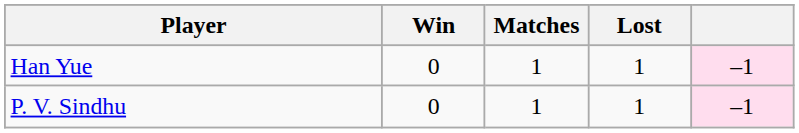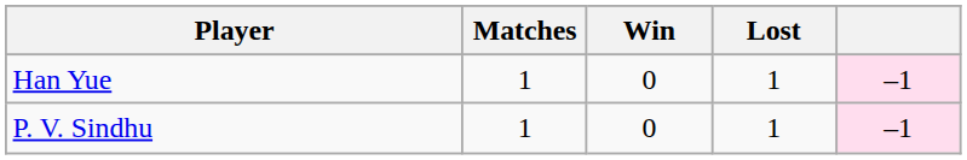 <table class=wikitable style="text-align:center; font-size:small">
 <tr>
 <th width="200">Player</th>
+<th width="50">Matches</th>
 <th width="50">Win</th>
-<th width="50">Matches</th>
 <th width="50">Lost</th>
 <th width="50"></th>
 </tr>
 <tr>
 <td align="left"> <a href='#'>Han Yue</a></td>
+<td>1</td>
 <td>0</td>
-<td>1</td>
 <td>1</td>
 <td bgcolor="#ffddee">–1</td>
 </tr>
 <tr>
 <td align="left"> <a href='#'>P. V. Sindhu</a></td>
+<td>1</td>
 <td>0</td>
-<td>1</td>
 <td>1</td>
 <td bgcolor="#ffddee">–1</td>
 </tr>
 </table>
